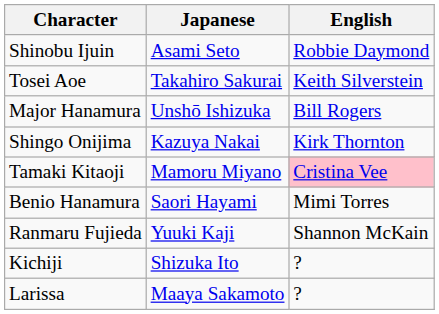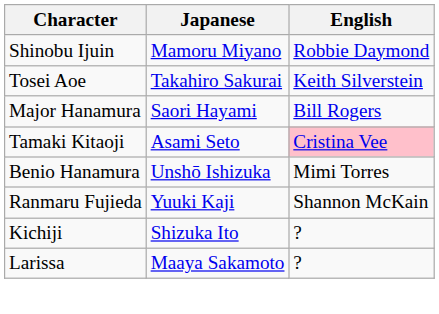 <table class="wikitable">
 <tr>
 <th>Character</th>
 <th>Japanese</th>
 <th>English</th>
 </tr>
 <tr>
 <td>Shinobu Ijuin</td>
-<td><a href='#'>Asami Seto</a></td>
+<td><a href='#'>Mamoru Miyano</a></td>
 <td><a href='#'>Robbie Daymond</a></td>
 </tr>
 <tr>
 <td>Tosei Aoe</td>
 <td><a href='#'>Takahiro Sakurai</a></td>
 <td><a href='#'>Keith Silverstein</a></td>
 </tr>
 <tr>
 <td>Major Hanamura</td>
-<td><a href='#'>Unshō Ishizuka</a></td>
+<td><a href='#'>Saori Hayami</a></td>
 <td><a href='#'>Bill Rogers</a></td>
 </tr>
 <tr>
-<td>Shingo Onijima</td>
-<td><a href='#'>Kazuya Nakai</a></td>
-<td><a href='#'>Kirk Thornton</a></td>
-</tr>
-<tr>
 <td>Tamaki Kitaoji</td>
-<td><a href='#'>Mamoru Miyano</a></td>
+<td><a href='#'>Asami Seto</a></td>
 <td style="background: pink;"><a href='#'>Cristina Vee</a></td>
 </tr>
 <tr>
 <td>Benio Hanamura</td>
-<td><a href='#'>Saori Hayami</a></td>
+<td><a href='#'>Unshō Ishizuka</a></td>
 <td>Mimi Torres</td>
 </tr>
 <tr>
 <td>Ranmaru Fujieda</td>
 <td><a href='#'>Yuuki Kaji</a></td>
 <td>Shannon McKain</td>
 </tr>
 <tr>
 <td>Kichiji</td>
 <td><a href='#'>Shizuka Ito</a></td>
 <td>?</td>
 </tr>
 <tr>
 <td>Larissa</td>
 <td><a href='#'>Maaya Sakamoto</a></td>
 <td>?</td>
 </tr>
 </table>
